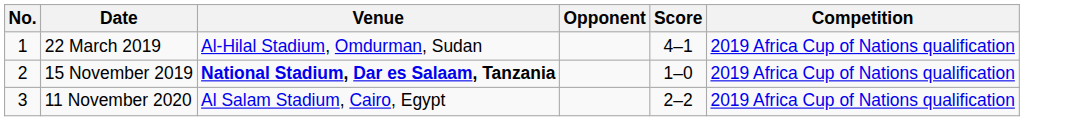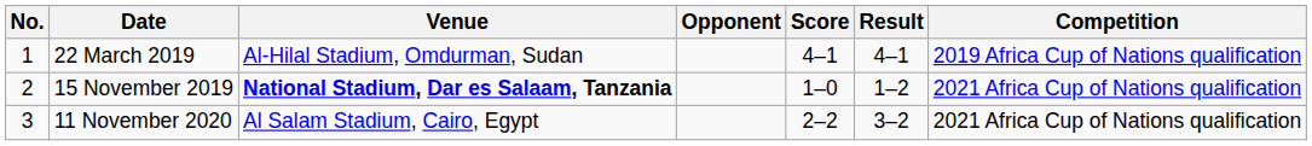 <table class="wikitable sortable">
 <tr>
 <th scope="col">No.</th>
 <th scope="col">Date</th>
 <th scope="col">Venue</th>
 <th scope="col">Opponent</th>
 <th scope="col">Score</th>
+<th scope="col">Result</th>
 <th scope="col">Competition</th>
 </tr>
 <tr>
 <td style="text-align:center">1</td>
 <td>22 March 2019</td>
 <td><a href='#'>Al-Hilal Stadium</a>, <a href='#'>Omdurman</a>, Sudan</td>
 <td></td>
+<td style="text-align:center">4–1</td>
 <td style="text-align:center">4–1</td>
 <td><a href='#'>2019 Africa Cup of Nations qualification</a></td>
 </tr>
 <tr>
 <td style="text-align:center">2</td>
 <td>15 November 2019</td>
 <td><strong><a href='#'>National Stadium</a>, <a href='#'>Dar es Salaam</a>, Tanzania</strong></td>
 <td></td>
 <td style="text-align:center">1–0</td>
-<td><a href='#'>2019 Africa Cup of Nations qualification</a></td>
+<td style="text-align:center">1–2</td>
+<td><a href='#'>2021 Africa Cup of Nations qualification</a></td>
 </tr>
 <tr>
 <td style="text-align:center">3</td>
 <td>11 November 2020</td>
 <td><a href='#'>Al Salam Stadium</a>, <a href='#'>Cairo</a>, Egypt</td>
 <td></td>
 <td style="text-align:center">2–2</td>
-<td><a href='#'>2019 Africa Cup of Nations qualification</a></td>
+<td style="text-align:center">3–2</td>
+<td>2021 Africa Cup of Nations qualification</td>
 </tr>
 </table>
